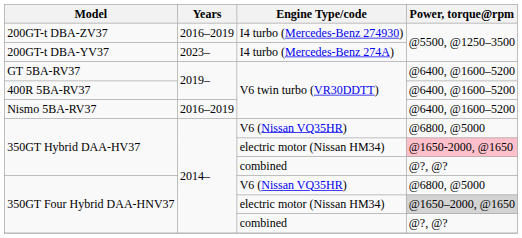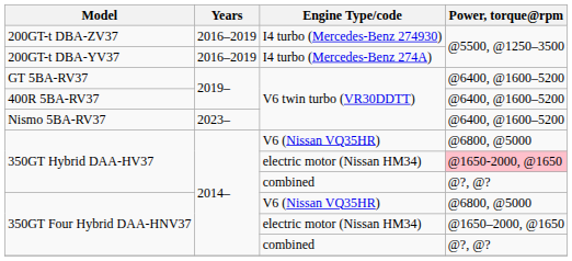 <table class="wikitable">
 <tr>
 <th>Model</th>
 <th>Years</th>
 <th>Engine Type/code</th>
 <th>Power, torque@rpm</th>
 </tr>
 <tr>
 <td>200GT-t DBA-ZV37</td>
 <td>2016–2019</td>
 <td> I4 turbo (<a href='#'>Mercedes-Benz 274930</a>)</td>
 <td rowspan=2>@5500, @1250–3500</td>
 </tr>
 <tr>
 <td>200GT-t DBA-YV37</td>
-<td>2023–</td>
+<td>2016–2019</td>
 <td> I4 turbo (<a href='#'>Mercedes-Benz 274A</a>)</td>
 </tr>
 <tr>
 <td>GT 5BA-RV37</td>
 <td rowspan=2>2019–</td>
 <td rowspan="3"> V6 twin turbo (<a href='#'>VR30DDTT</a>)</td>
 <td>@6400, @1600–5200</td>
 </tr>
 <tr>
 <td>400R 5BA-RV37</td>
 <td>@6400, @1600–5200</td>
 </tr>
 <tr>
 <td>Nismo 5BA-RV37</td>
-<td>2016–2019</td>
+<td>2023–</td>
 <td>@6400, @1600–5200</td>
 </tr>
 <tr>
 <td rowspan=3>350GT Hybrid DAA-HV37</td>
 <td rowspan="6">2014–</td>
 <td> V6 (<a href='#'>Nissan VQ35HR</a>)</td>
 <td>@6800, @5000</td>
 </tr>
 <tr>
 <td>electric motor (Nissan HM34)</td>
 <td style="background: pink;">@1650-2000, @1650</td>
 </tr>
 <tr>
 <td>combined</td>
 <td>@?, @?</td>
 </tr>
 <tr>
 <td rowspan=3>350GT Four Hybrid DAA-HNV37</td>
 <td> V6 (<a href='#'>Nissan VQ35HR</a>)</td>
 <td>@6800, @5000</td>
 </tr>
 <tr>
 <td>electric motor (Nissan HM34)</td>
-<td style="background: lightgrey;">@1650–2000, @1650</td>
+<td>@1650–2000, @1650</td>
 </tr>
 <tr>
 <td>combined</td>
 <td>@?, @?</td>
 </tr>
 <tr>
 </tr>
 </table>
